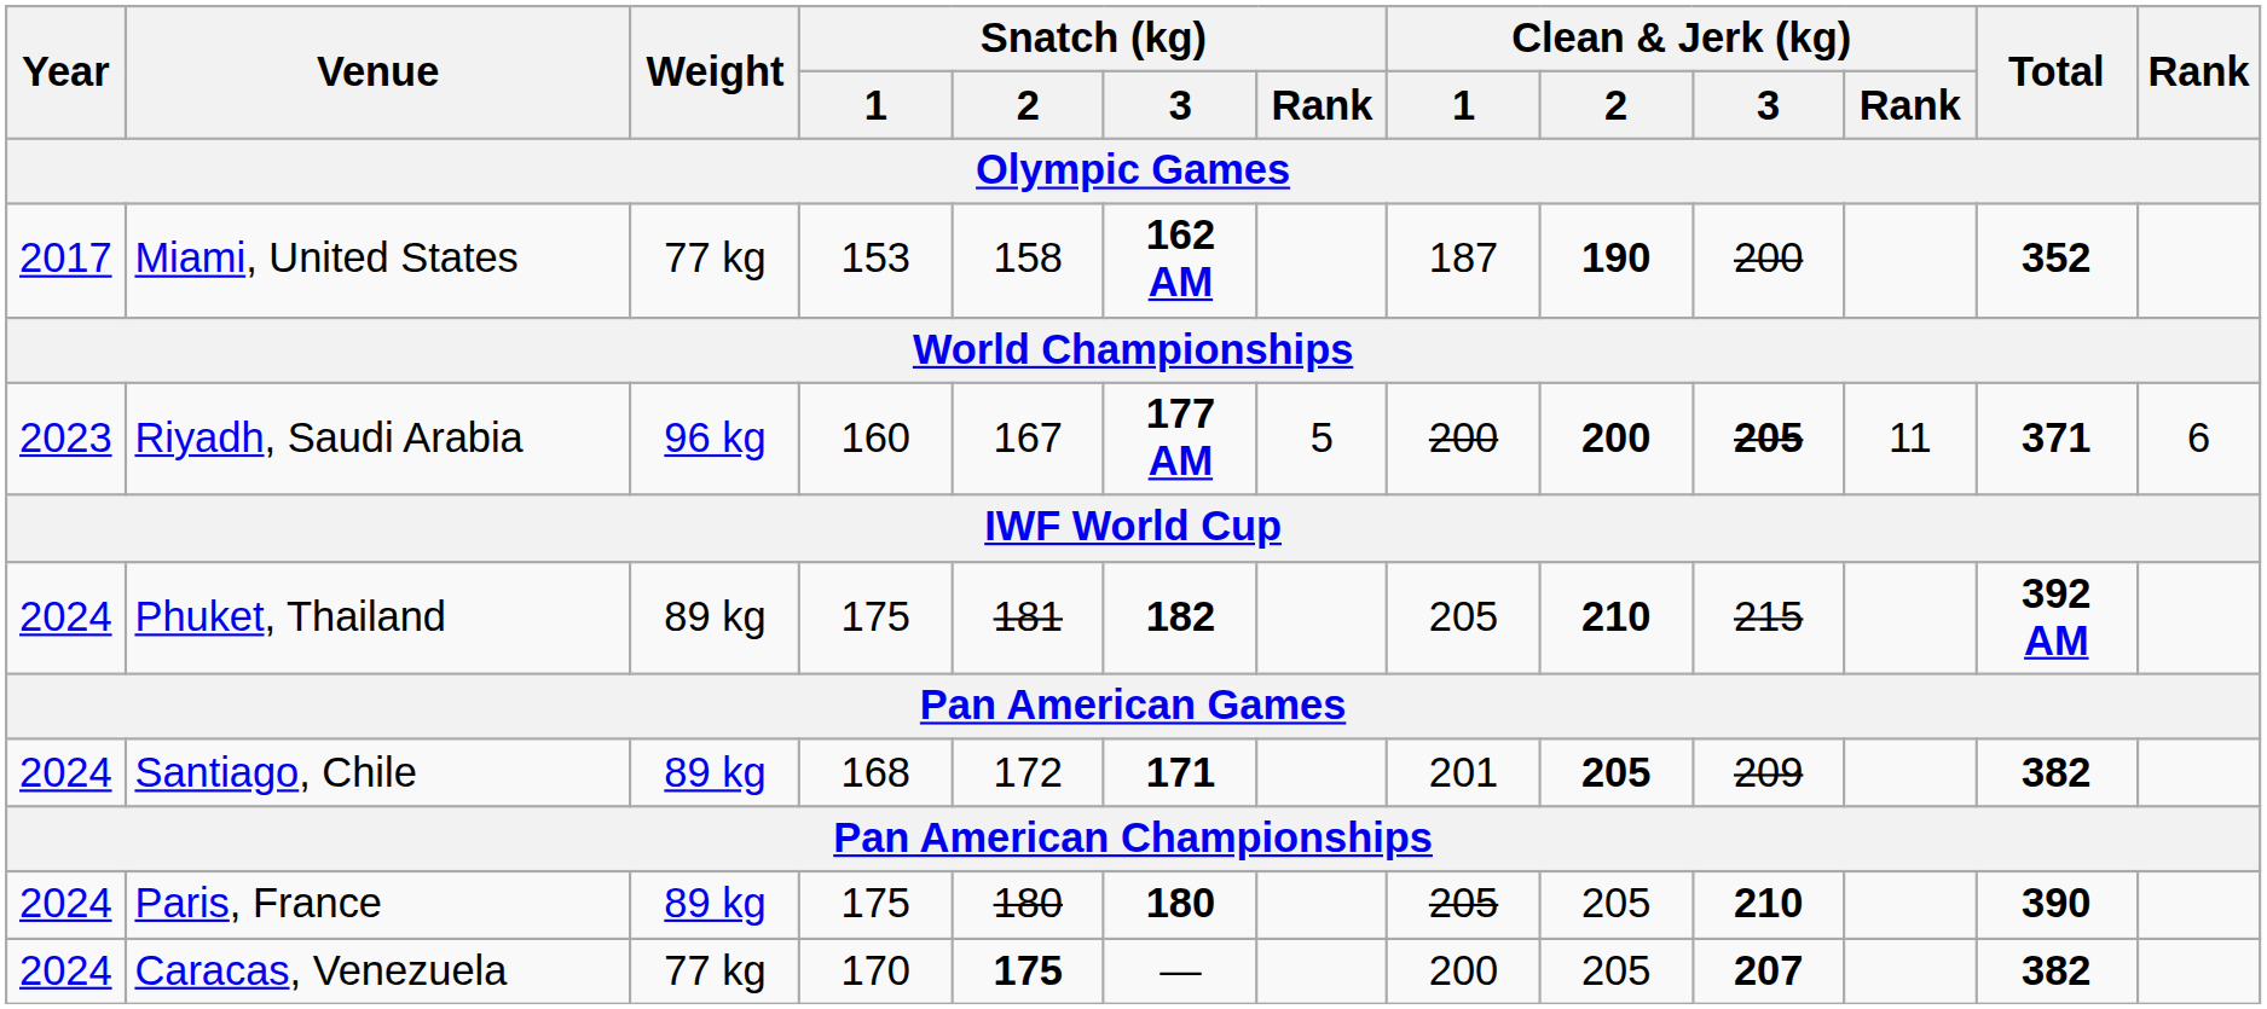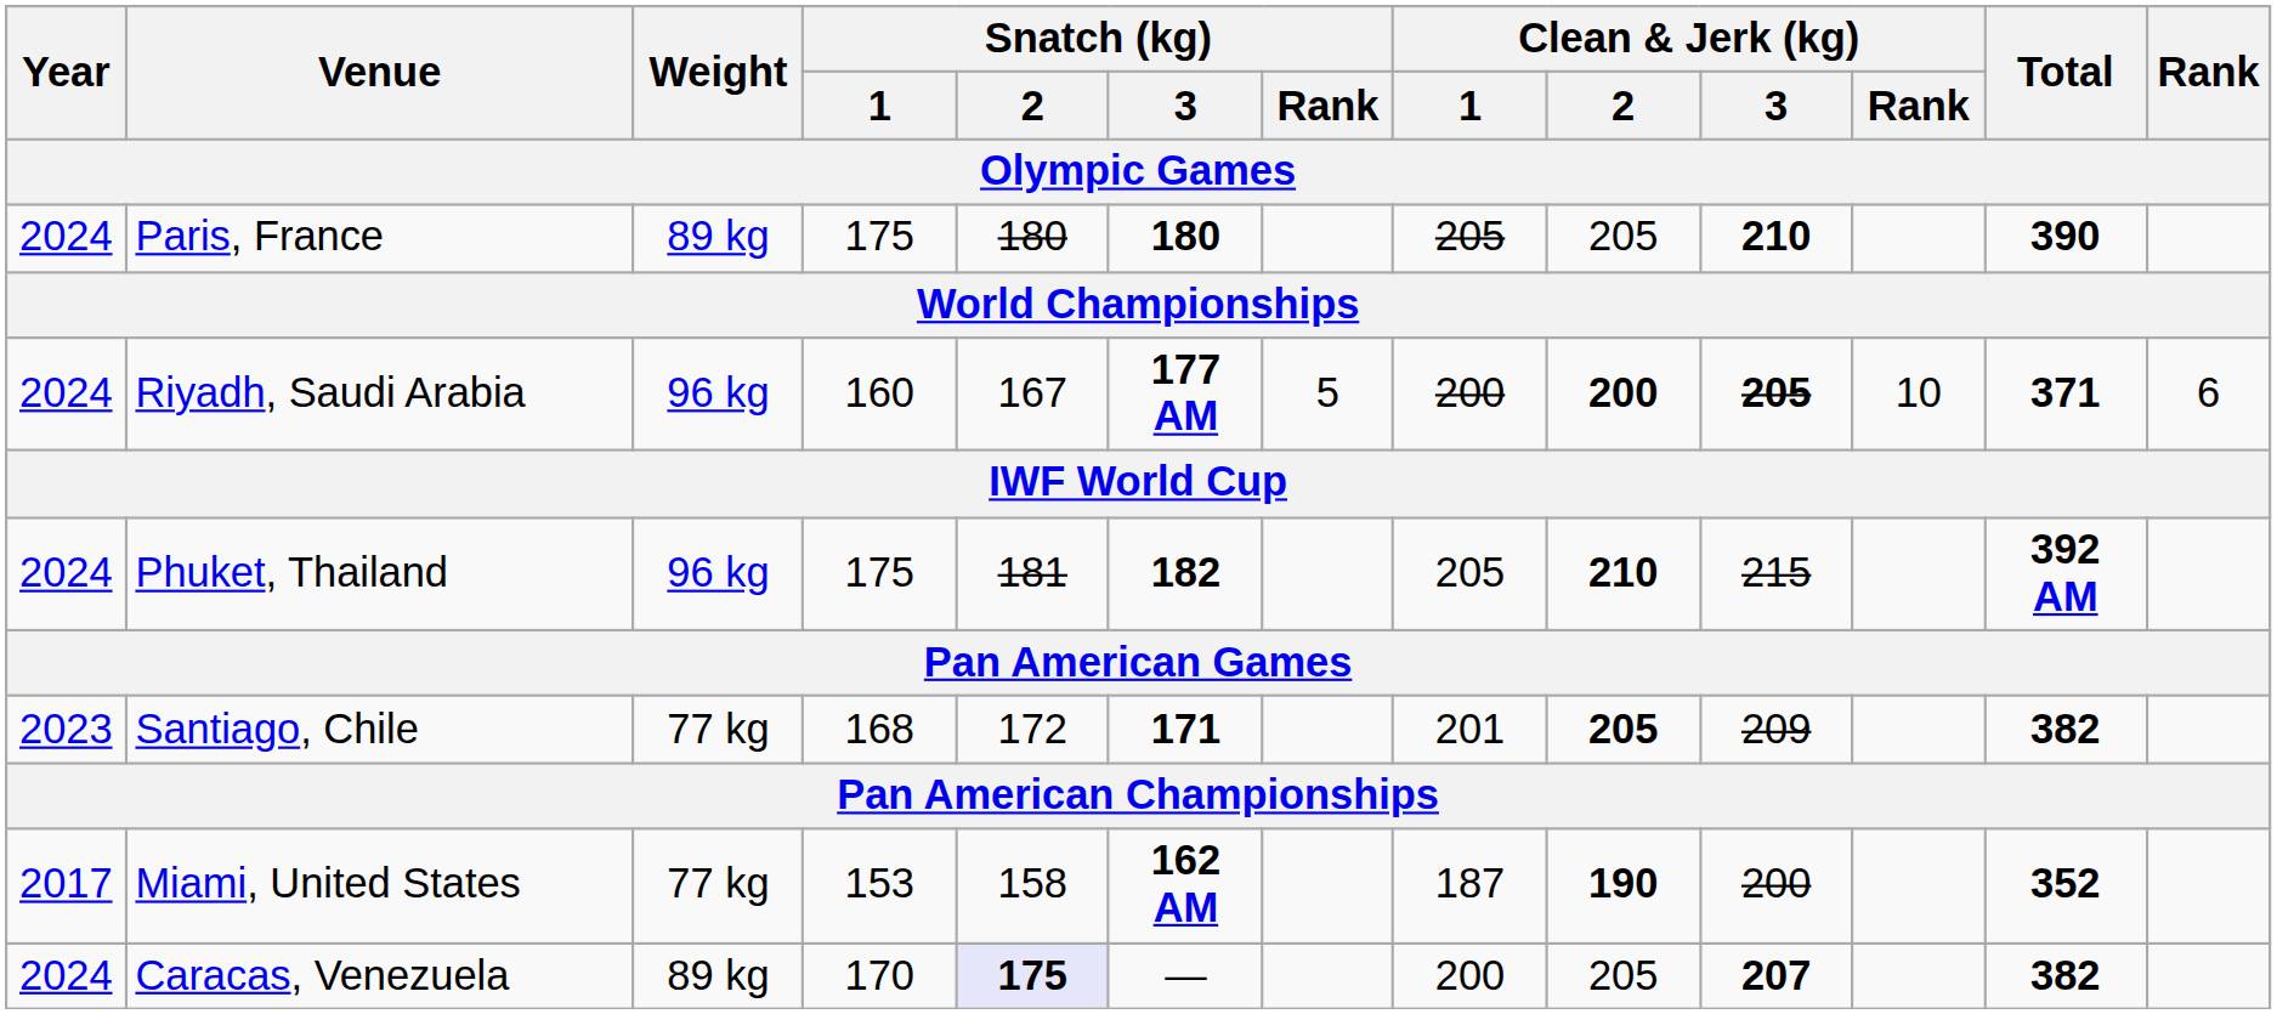 <table class = "wikitable" style="text-align:center;">
 <tr>
 <th rowspan=2 width=40>Year</th>
 <th rowspan=2 width=250>Venue</th>
 <th rowspan=2 width=60>Weight</th>
 <th colspan=4>Snatch (kg)</th>
 <th colspan=4>Clean & Jerk (kg)</th>
 <th rowspan=2 width=65>Total</th>
 <th rowspan=2 width=40>Rank</th>
 </tr>
 <tr>
 <th width=65>1</th>
 <th width=65>2</th>
 <th width=65>3</th>
 <th width=45>Rank</th>
 <th width=65>1</th>
 <th width=65>2</th>
 <th width=65>3</th>
 <th width=45>Rank</th>
 </tr>
 <tr>
 <th colspan=13><a href='#'>Olympic Games</a></th>
 </tr>
 <tr>
+<td><a href='#'>2024</a></td>
+<td align="left"><a href='#'>Paris</a>, France</td>
+<td><a href='#'>89 kg</a></td>
+<td>175</td>
+<td><s>180</s></td>
+<td><strong>180</strong></td>
+<td></td>
+<td><s>205</s></td>
+<td>205</td>
+<td><strong>210</strong></td>
+<td></td>
+<td><strong>390</strong></td>
+<td></td>
+</tr>
+<tr>
+<th colspan=13><a href='#'>World Championships</a></th>
+</tr>
+<tr>
+<td><a href='#'>2024</a></td>
+<td align=left><a href='#'>Riyadh</a>, Saudi Arabia</td>
+<td><a href='#'>96 kg</a></td>
+<td>160</td>
+<td>167</td>
+<td><strong>177 <a href='#'>AM</a></strong></td>
+<td>5</td>
+<td><s>200</s></td>
+<td><strong>200</strong></td>
+<td><strong><s>205</s></strong></td>
+<td>10</td>
+<td><strong>371</strong></td>
+<td>6</td>
+</tr>
+<tr>
+<th colspan=13><a href='#'>IWF World Cup</a></th>
+</tr>
+<tr>
+<td><a href='#'>2024</a></td>
+<td align=left><a href='#'>Phuket</a>, Thailand</td>
+<td><a href='#'>96 kg</a></td>
+<td>175</td>
+<td><s>181</s></td>
+<td><strong>182</strong> </td>
+<td></td>
+<td>205</td>
+<td><strong>210</strong></td>
+<td><s>215</s></td>
+<td></td>
+<td><strong>392 <a href='#'>AM</a></strong></td>
+<td></td>
+</tr>
+<tr>
+<th colspan="13"><a href='#'>Pan American Games</a></th>
+</tr>
+<tr>
+<td><a href='#'>2023</a></td>
+<td align=left><a href='#'>Santiago</a>, Chile</td>
+<td>77 kg</td>
+<td>168</td>
+<td>172</td>
+<td><strong>171</strong></td>
+<td></td>
+<td>201</td>
+<td><strong>205</strong></td>
+<td><s>209</s></td>
+<td></td>
+<td><strong>382</strong></td>
+<td></td>
+</tr>
+<tr>
+<th colspan=13><a href='#'>Pan American Championships</a></th>
+</tr>
+<tr>
 <td><a href='#'>2017</a></td>
 <td align=left><a href='#'>Miami</a>, United States</td>
 <td>77 kg</td>
 <td>153</td>
 <td>158</td>
 <td><strong>162 <a href='#'>AM</a></strong></td>
 <td></td>
 <td>187</td>
 <td><strong>190</strong></td>
 <td><s>200</s></td>
 <td></td>
 <td><strong>352</strong></td>
 <td></td>
 </tr>
 <tr>
-<th colspan=13><a href='#'>World Championships</a></th>
-</tr>
-<tr>
-<td><a href='#'>2023</a></td>
-<td align=left><a href='#'>Riyadh</a>, Saudi Arabia</td>
-<td><a href='#'>96 kg</a></td>
-<td>160</td>
-<td>167</td>
-<td><strong>177 <a href='#'>AM</a></strong></td>
-<td>5</td>
-<td><s>200</s></td>
-<td><strong>200</strong></td>
-<td><strong><s>205</s></strong></td>
-<td>11</td>
-<td><strong>371</strong></td>
-<td>6</td>
-</tr>
-<tr>
-<th colspan=13><a href='#'>IWF World Cup</a></th>
-</tr>
-<tr>
-<td><a href='#'>2024</a></td>
-<td align=left><a href='#'>Phuket</a>, Thailand</td>
-<td>89 kg</td>
-<td>175</td>
-<td><s>181</s></td>
-<td><strong>182</strong> </td>
-<td></td>
-<td>205</td>
-<td><strong>210</strong></td>
-<td><s>215</s></td>
-<td></td>
-<td><strong>392 <a href='#'>AM</a></strong></td>
-<td></td>
-</tr>
-<tr>
-<th colspan="13"><a href='#'>Pan American Games</a></th>
-</tr>
-<tr>
-<td><a href='#'>2024</a></td>
-<td align=left><a href='#'>Santiago</a>, Chile</td>
-<td><a href='#'>89 kg</a></td>
-<td>168</td>
-<td>172</td>
-<td><strong>171</strong></td>
-<td></td>
-<td>201</td>
-<td><strong>205</strong></td>
-<td><s>209</s></td>
-<td></td>
-<td><strong>382</strong></td>
-<td></td>
-</tr>
-<tr>
-<th colspan=13><a href='#'>Pan American Championships</a></th>
-</tr>
-<tr>
-<td><a href='#'>2024</a></td>
-<td align="left"><a href='#'>Paris</a>, France</td>
-<td><a href='#'>89 kg</a></td>
-<td>175</td>
-<td><s>180</s></td>
-<td><strong>180</strong></td>
-<td></td>
-<td><s>205</s></td>
-<td>205</td>
-<td><strong>210</strong></td>
-<td></td>
-<td><strong>390</strong></td>
-<td></td>
-</tr>
-<tr>
 <td><a href='#'>2024</a></td>
 <td align="left"><a href='#'>Caracas</a>, Venezuela</td>
-<td>77 kg</td>
+<td>89 kg</td>
 <td>170</td>
-<td><strong>175</strong></td>
+<td style="background: lavender;"><strong>175</strong></td>
 <td>—</td>
 <td></td>
 <td>200</td>
 <td>205</td>
 <td><strong>207</strong></td>
 <td></td>
 <td><strong>382</strong></td>
 <td></td>
 </tr>
 </table>
